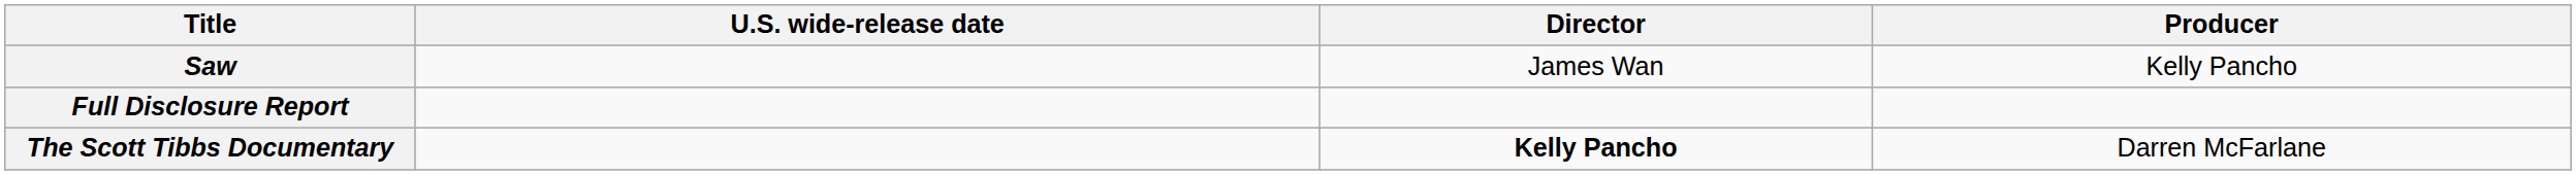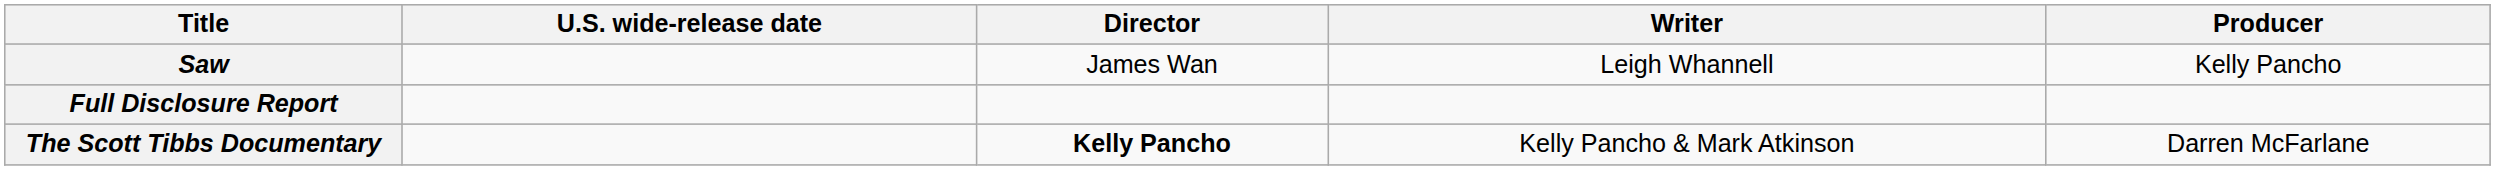 <table class="wikitable plainrowheaders" style="text-align:center; margin=auto; width:100%;">
 <tr>
 <th scope="col" style="width:16%;">Title</th>
 <th scope="col">U.S. wide-release date</th>
 <th scope="col">Director</th>
+<th scope="col">Writer</th>
 <th scope="col">Producer</th>
 </tr>
 <tr>
 <th scope="row"><em>Saw</em></th>
 <td style="text-align:left"></td>
 <td>James Wan</td>
+<td>Leigh Whannell</td>
 <td>Kelly Pancho</td>
 </tr>
 <tr>
 <th scope="row"><em>Full Disclosure Report</em></th>
 <td style="text-align:left"></td>
 <td></td>
 <td></td>
+<td></td>
 </tr>
 <tr>
 <th scope="row"><em>The Scott Tibbs Documentary</em></th>
 <td style="text-align:left"></td>
 <td><strong>Kelly Pancho</strong></td>
+<td>Kelly Pancho & Mark Atkinson</td>
 <td>Darren McFarlane</td>
 </tr>
 </table>
